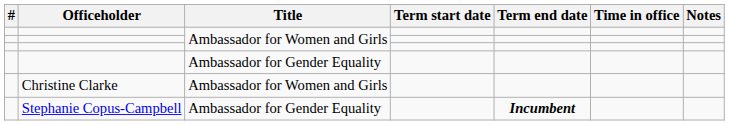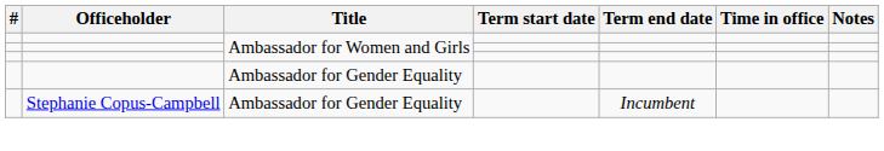 <table class='wikitable sortable'>
 <tr>
 <th>#</th>
 <th>Officeholder</th>
 <th>Title</th>
 <th>Term start date</th>
 <th>Term end date</th>
 <th>Time in office</th>
 <th>Notes</th>
 </tr>
 <tr>
 <td align=center></td>
 <td></td>
 <td rowspan=3>Ambassador for Women and Girls</td>
 <td align=center></td>
 <td align=center></td>
 <td align=right></td>
 <td></td>
 </tr>
 <tr>
 <td align=center></td>
 <td></td>
 <td align=center></td>
 <td align=center></td>
 <td align=right></td>
 <td></td>
 </tr>
 <tr>
 <td align=center></td>
 <td></td>
 <td align=center></td>
 <td align=center></td>
 <td align=right><strong></strong></td>
 <td></td>
 </tr>
 <tr>
 <td align=center></td>
 <td></td>
 <td>Ambassador for Gender Equality</td>
 <td align=center></td>
 <td align=center></td>
 <td align=right></td>
 <td></td>
 </tr>
 <tr>
 <td align=center></td>
-<td>Christine Clarke</td>
-<td>Ambassador for Women and Girls</td>
-<td align=center></td>
-<td align=center></td>
-<td align=right></td>
-<td></td>
-</tr>
-<tr>
-<td align=center></td>
 <td><a href='#'>Stephanie Copus-Campbell</a></td>
 <td>Ambassador for Gender Equality</td>
 <td align=center></td>
-<td align=center><strong><em>Incumbent</em></strong></td>
+<td align=center><em>Incumbent</em></td>
 <td align=right></td>
 <td></td>
 </tr>
 </table>
